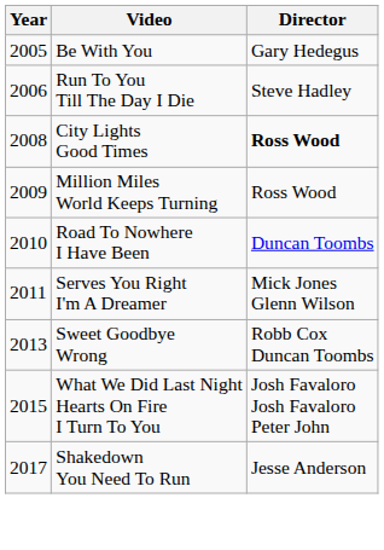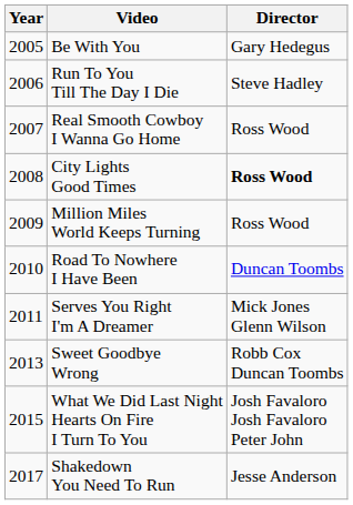 <table class="wikitable">
 <tr>
 <th>Year</th>
 <th>Video</th>
 <th>Director</th>
 </tr>
 <tr>
 <td>2005</td>
 <td>Be With You</td>
 <td>Gary Hedegus</td>
 </tr>
 <tr>
 <td>2006</td>
 <td>Run To You<br>Till The Day I Die</td>
 <td>Steve Hadley</td>
+</tr>
+<tr>
+<td>2007</td>
+<td>Real Smooth Cowboy<br>I Wanna Go Home</td>
+<td>Ross Wood</td>
 </tr>
 <tr>
 <td>2008</td>
 <td>City Lights<br>Good Times</td>
 <td><strong>Ross Wood</strong></td>
 </tr>
 <tr>
 <td>2009</td>
 <td>Million Miles<br>World Keeps Turning</td>
 <td>Ross Wood</td>
 </tr>
 <tr>
 <td>2010</td>
 <td>Road To Nowhere<br>I Have Been</td>
 <td><a href='#'>Duncan Toombs</a></td>
 </tr>
 <tr>
 <td>2011</td>
 <td>Serves You Right<br>I'm A Dreamer</td>
 <td>Mick Jones<br>Glenn Wilson</td>
 </tr>
 <tr>
 <td>2013</td>
 <td>Sweet Goodbye<br>Wrong</td>
 <td>Robb Cox<br>Duncan Toombs</td>
 </tr>
 <tr>
 <td>2015</td>
 <td>What We Did Last Night<br>Hearts On Fire<br>I Turn To You</td>
 <td>Josh Favaloro<br>Josh Favaloro<br>Peter John</td>
 </tr>
 <tr>
 <td>2017</td>
 <td>Shakedown<br>You Need To Run</td>
 <td>Jesse Anderson</td>
 </tr>
 </table>
